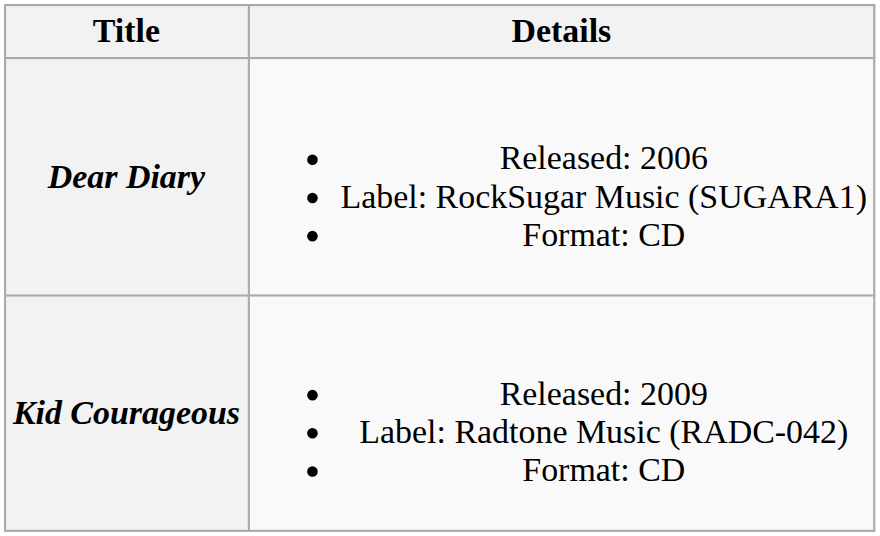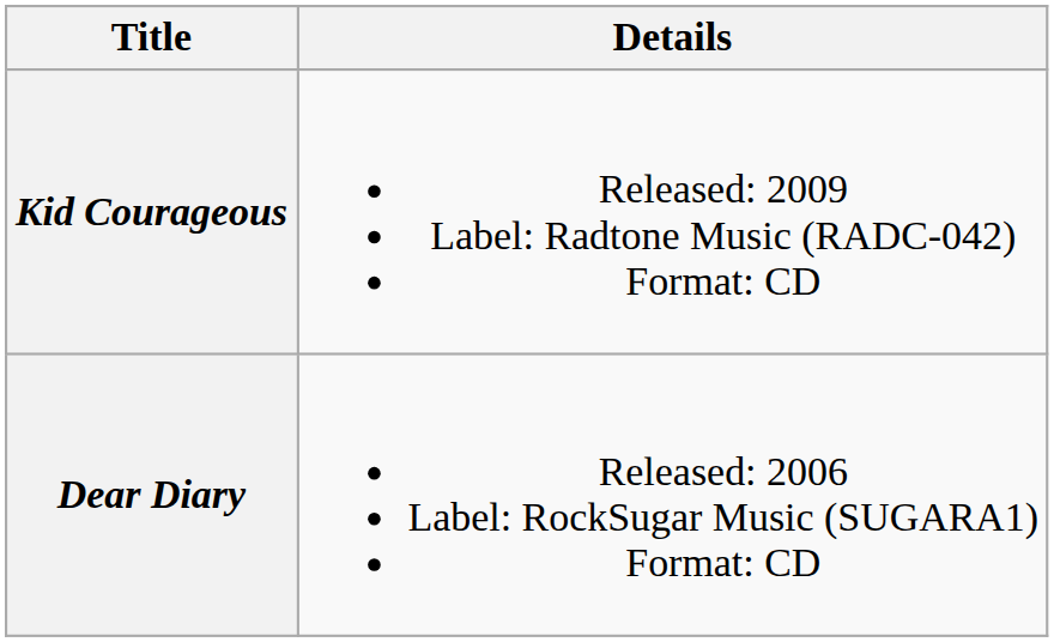 <table class="wikitable plainrowheaders" style="text-align:center;" border="1">
 <tr>
 <th>Title</th>
 <th>Details</th>
 </tr>
 <tr>
+<th scope="row"><em>Kid Courageous</em></th>
+<td><br><ul><li>Released: 2009</li><li>Label: Radtone Music (RADC-042)</li><li>Format: CD</li></ul></td>
+</tr>
+<tr>
 <th scope="row"><em>Dear Diary</em></th>
 <td><br><ul><li>Released: 2006</li><li>Label: RockSugar Music (SUGARA1)</li><li>Format: CD</li></ul></td>
 </tr>
-<tr>
-<th scope="row"><em>Kid Courageous</em></th>
-<td><br><ul><li>Released: 2009</li><li>Label: Radtone Music (RADC-042)</li><li>Format: CD</li></ul></td>
-</tr>
 </table>
